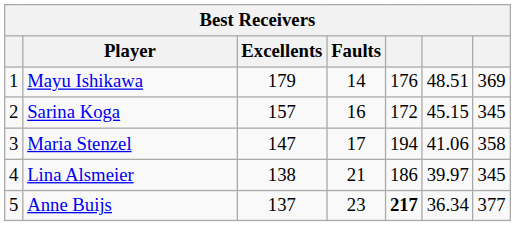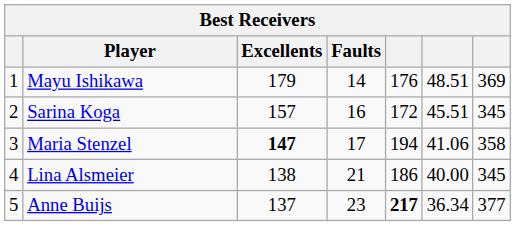 <table class="wikitable sortable" style=font-size:90%>
 <tr>
 <th colspan=7>Best Receivers</th>
 </tr>
 <tr>
 <th></th>
 <th width=158>Player</th>
 <th width=20>Excellents</th>
 <th width=20>Faults</th>
 <th width=20></th>
 <th width=20></th>
 <th width=20></th>
 </tr>
 <tr>
 <td>1</td>
 <td> <a href='#'>Mayu Ishikawa</a></td>
 <td align=center>179</td>
 <td align=center>14</td>
 <td align=center>176</td>
 <td align=center>48.51</td>
 <td align=center>369</td>
 </tr>
 <tr>
 <td>2</td>
 <td> <a href='#'>Sarina Koga</a></td>
 <td align=center>157</td>
 <td align=center>16</td>
 <td align=center>172</td>
-<td align=center>45.15</td>
+<td align=center>45.51</td>
 <td align=center>345</td>
 </tr>
 <tr>
 <td>3</td>
 <td> <a href='#'>Maria Stenzel</a></td>
-<td align=center>147</td>
+<td align=center><strong>147</strong></td>
 <td align=center>17</td>
 <td align=center>194</td>
 <td align=center>41.06</td>
 <td align=center>358</td>
 </tr>
 <tr>
 <td>4</td>
 <td> <a href='#'>Lina Alsmeier</a></td>
 <td align=center>138</td>
 <td align=center>21</td>
 <td align=center>186</td>
-<td align=center>39.97</td>
+<td align=center>40.00</td>
 <td align=center>345</td>
 </tr>
 <tr>
 <td>5</td>
 <td> <a href='#'>Anne Buijs</a></td>
 <td align=center>137</td>
 <td align=center>23</td>
 <td align=center><strong>217</strong></td>
 <td align=center>36.34</td>
 <td align=center>377</td>
 </tr>
 </table>
